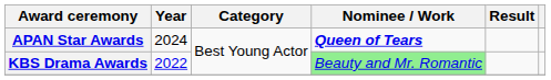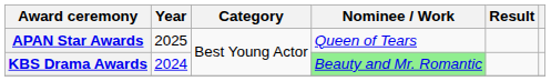 <table class="wikitable plainrowheaders sortable">
 <tr>
 <th scope="col">Award ceremony</th>
 <th scope="col">Year</th>
 <th scope="col">Category</th>
 <th scope="col">Nominee / Work</th>
 <th scope="col">Result</th>
 <th scope="col" class="unsortable"></th>
 </tr>
 <tr>
 <th scope="row"><a href='#'>APAN Star Awards</a></th>
-<td style="text-align:center">2024</td>
+<td style="text-align:center">2025</td>
 <td rowspan="2">Best Young Actor</td>
-<td><strong><em><a href='#'>Queen of Tears</a></em></strong></td>
+<td><em><a href='#'>Queen of Tears</a></em></td>
 <td></td>
 <td style="text-align:center"></td>
 </tr>
 <tr>
 <th scope="row"><a href='#'>KBS Drama Awards</a></th>
-<td style="text-align:center"><a href='#'>2022</a></td>
+<td style="text-align:center"><a href='#'>2024</a></td>
 <td style="background: lightgreen;"><em><a href='#'>Beauty and Mr. Romantic</a></em></td>
 <td></td>
 <td style="text-align:center"></td>
 </tr>
 <tr>
 </tr>
 </table>
